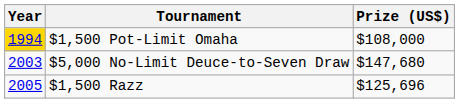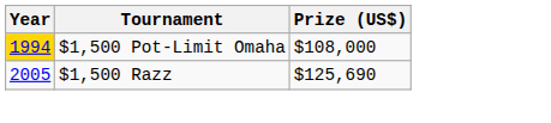 <table class="wikitable">
 <tr>
 <th>Year</th>
 <th>Tournament</th>
 <th>Prize (US$)</th>
 </tr>
 <tr>
 <td style="background: gold;"><a href='#'>1994</a></td>
 <td>$1,500 Pot-Limit Omaha</td>
 <td>$108,000</td>
 </tr>
 <tr>
-<td><a href='#'>2003</a></td>
-<td>$5,000 No-Limit Deuce-to-Seven Draw</td>
-<td>$147,680</td>
-</tr>
-<tr>
 <td><a href='#'>2005</a></td>
 <td>$1,500 Razz</td>
-<td>$125,696</td>
+<td>$125,690</td>
 </tr>
 </table>
